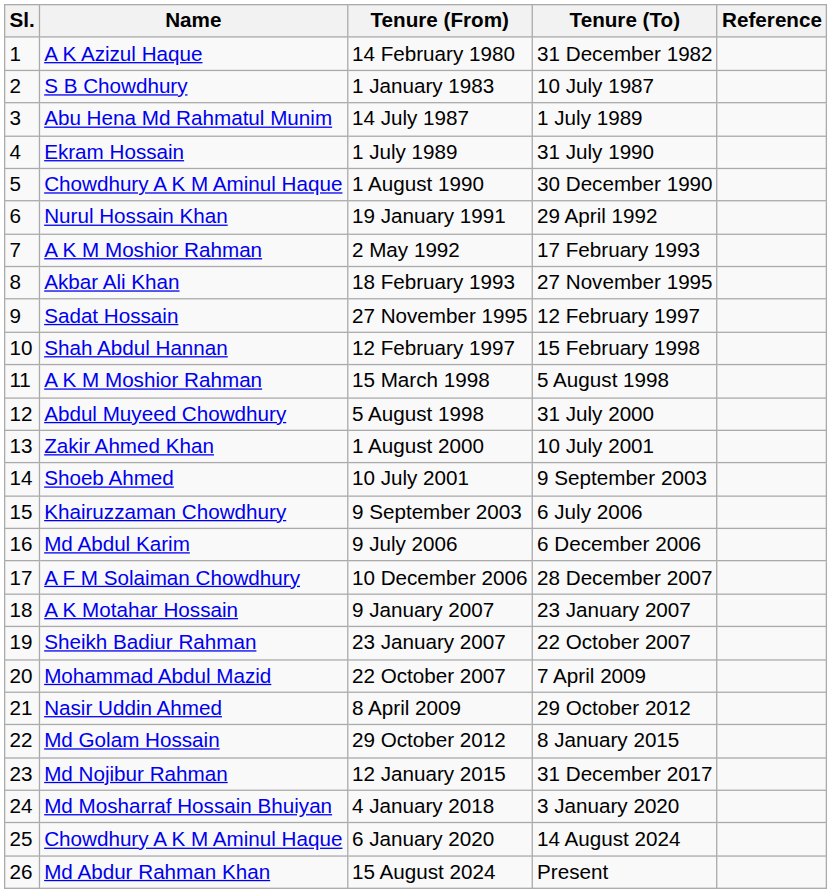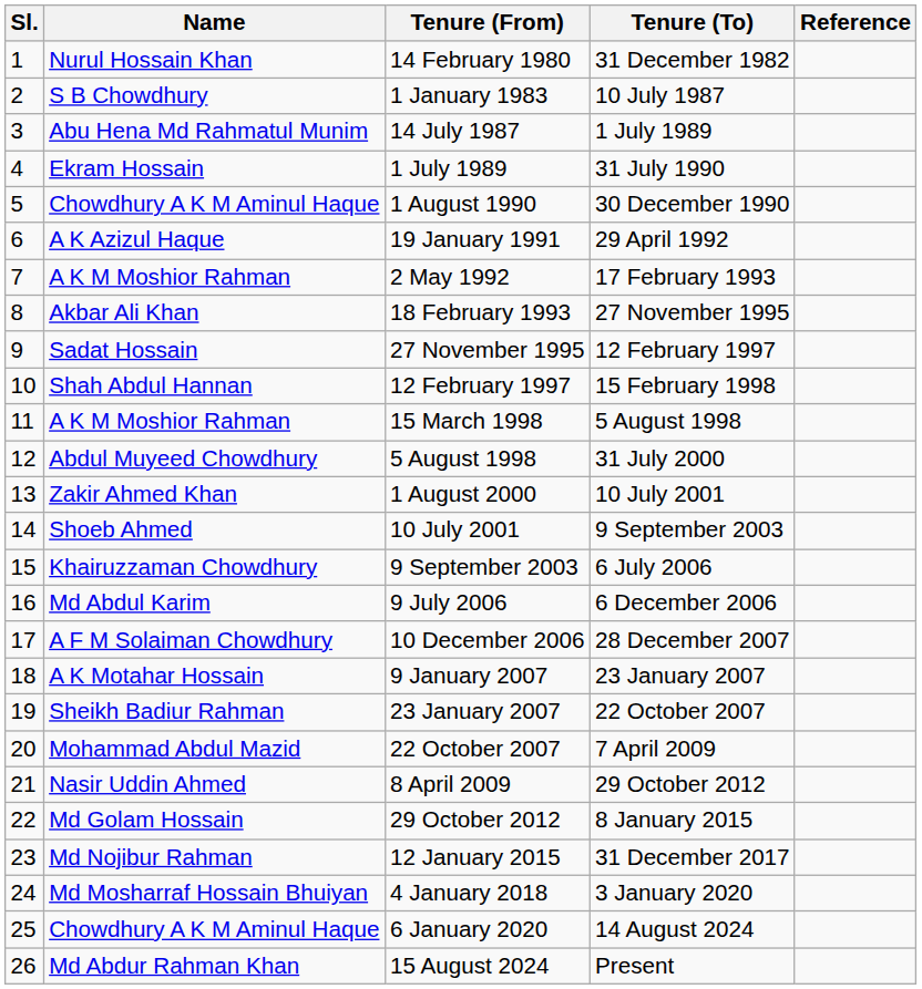 <table class="wikitable">
 <tr>
 <th>Sl.</th>
 <th>Name</th>
 <th>Tenure (From)</th>
 <th>Tenure (To)</th>
 <th>Reference</th>
 </tr>
 <tr>
 <td>1</td>
-<td><a href='#'>A K Azizul Haque</a></td>
+<td><a href='#'>Nurul Hossain Khan</a></td>
 <td>14 February 1980</td>
 <td>31 December 1982</td>
 <td></td>
 </tr>
 <tr>
 <td>2</td>
 <td><a href='#'>S B Chowdhury</a></td>
 <td>1 January 1983</td>
 <td>10 July 1987</td>
 <td></td>
 </tr>
 <tr>
 <td>3</td>
 <td><a href='#'>Abu Hena Md Rahmatul Munim</a></td>
 <td>14 July 1987</td>
 <td>1 July 1989</td>
 <td></td>
 </tr>
 <tr>
 <td>4</td>
 <td><a href='#'>Ekram Hossain</a></td>
 <td>1 July 1989</td>
 <td>31 July 1990</td>
 <td></td>
 </tr>
 <tr>
 <td>5</td>
 <td><a href='#'>Chowdhury A K M Aminul Haque</a></td>
 <td>1 August 1990</td>
 <td>30 December 1990</td>
 <td></td>
 </tr>
 <tr>
 <td>6</td>
-<td><a href='#'>Nurul Hossain Khan</a></td>
+<td><a href='#'>A K Azizul Haque</a></td>
 <td>19 January 1991</td>
 <td>29 April 1992</td>
 <td></td>
 </tr>
 <tr>
 <td>7</td>
 <td><a href='#'>A K M Moshior Rahman</a></td>
 <td>2 May 1992</td>
 <td>17 February 1993</td>
 <td></td>
 </tr>
 <tr>
 <td>8</td>
 <td><a href='#'>Akbar Ali Khan</a></td>
 <td>18 February 1993</td>
 <td>27 November 1995</td>
 <td></td>
 </tr>
 <tr>
 <td>9</td>
 <td><a href='#'>Sadat Hossain</a></td>
 <td>27 November 1995</td>
 <td>12 February 1997</td>
 <td></td>
 </tr>
 <tr>
 <td>10</td>
 <td><a href='#'>Shah Abdul Hannan</a></td>
 <td>12 February 1997</td>
 <td>15 February 1998</td>
 <td></td>
 </tr>
 <tr>
 <td>11</td>
 <td><a href='#'>A K M Moshior Rahman</a></td>
 <td>15 March 1998</td>
 <td>5 August 1998</td>
 <td></td>
 </tr>
 <tr>
 <td>12</td>
 <td><a href='#'>Abdul Muyeed Chowdhury</a></td>
 <td>5 August 1998</td>
 <td>31 July 2000</td>
 <td></td>
 </tr>
 <tr>
 <td>13</td>
 <td><a href='#'>Zakir Ahmed Khan</a></td>
 <td>1 August 2000</td>
 <td>10 July 2001</td>
 <td></td>
 </tr>
 <tr>
 <td>14</td>
 <td><a href='#'>Shoeb Ahmed</a></td>
 <td>10 July 2001</td>
 <td>9 September 2003</td>
 <td></td>
 </tr>
 <tr>
 <td>15</td>
 <td><a href='#'>Khairuzzaman Chowdhury</a></td>
 <td>9 September 2003</td>
 <td>6 July 2006</td>
 <td></td>
 </tr>
 <tr>
 <td>16</td>
 <td><a href='#'>Md Abdul Karim</a></td>
 <td>9 July 2006</td>
 <td>6 December 2006</td>
 <td></td>
 </tr>
 <tr>
 <td>17</td>
 <td><a href='#'>A F M Solaiman Chowdhury</a></td>
 <td>10 December 2006</td>
 <td>28 December 2007</td>
 <td></td>
 </tr>
 <tr>
 <td>18</td>
 <td><a href='#'>A K Motahar Hossain</a></td>
 <td>9 January 2007</td>
 <td>23 January 2007</td>
 <td></td>
 </tr>
 <tr>
 <td>19</td>
 <td><a href='#'>Sheikh Badiur Rahman</a></td>
 <td>23 January 2007</td>
 <td>22 October 2007</td>
 <td></td>
 </tr>
 <tr>
 <td>20</td>
 <td><a href='#'>Mohammad Abdul Mazid</a></td>
 <td>22 October 2007</td>
 <td>7 April 2009</td>
 <td></td>
 </tr>
 <tr>
 <td>21</td>
 <td><a href='#'>Nasir Uddin Ahmed</a></td>
 <td>8 April 2009</td>
 <td>29 October 2012</td>
 <td></td>
 </tr>
 <tr>
 <td>22</td>
 <td><a href='#'>Md Golam Hossain</a></td>
 <td>29 October 2012</td>
 <td>8 January 2015</td>
 <td></td>
 </tr>
 <tr>
 <td>23</td>
 <td><a href='#'>Md Nojibur Rahman</a></td>
 <td>12 January 2015</td>
 <td>31 December 2017</td>
 <td></td>
 </tr>
 <tr>
 <td>24</td>
 <td><a href='#'>Md Mosharraf Hossain Bhuiyan</a></td>
 <td>4 January 2018</td>
 <td>3 January 2020</td>
 <td></td>
 </tr>
 <tr>
 <td>25</td>
 <td><a href='#'>Chowdhury A K M Aminul Haque</a></td>
 <td>6 January 2020</td>
 <td>14 August 2024</td>
 <td></td>
 </tr>
 <tr>
 <td>26</td>
 <td><a href='#'>Md Abdur Rahman Khan</a></td>
 <td>15 August 2024</td>
 <td>Present</td>
 <td></td>
 </tr>
 </table>
